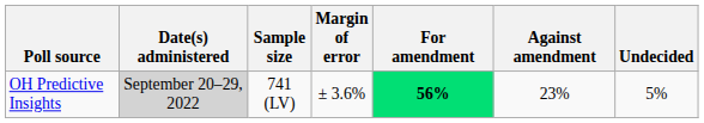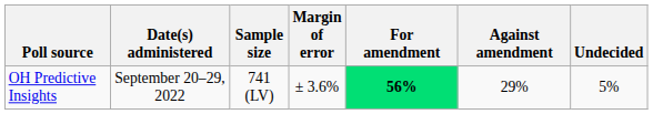 <table class="wikitable" style="font-size:90%;text-align:center;">
 <tr valign=bottom>
 <th>Poll source</th>
 <th>Date(s)<br>administered</th>
 <th>Sample<br>size</th>
 <th>Margin<br>of error</th>
 <th style="width:100px;">For<br>amendment</th>
 <th style="width:100px;">Against<br>amendment</th>
 <th>Undecided</th>
 </tr>
 <tr>
 <td style="text-align:left;"><a href='#'>OH Predictive Insights</a></td>
-<td style="background: lightgrey;">September 20–29, 2022</td>
+<td>September 20–29, 2022</td>
 <td>741 (LV)</td>
 <td>± 3.6%</td>
 <td style="background: rgb(1, 223, 116);"><strong>56%</strong></td>
-<td>23%</td>
+<td>29%</td>
 <td>5%</td>
 </tr>
 </table>
